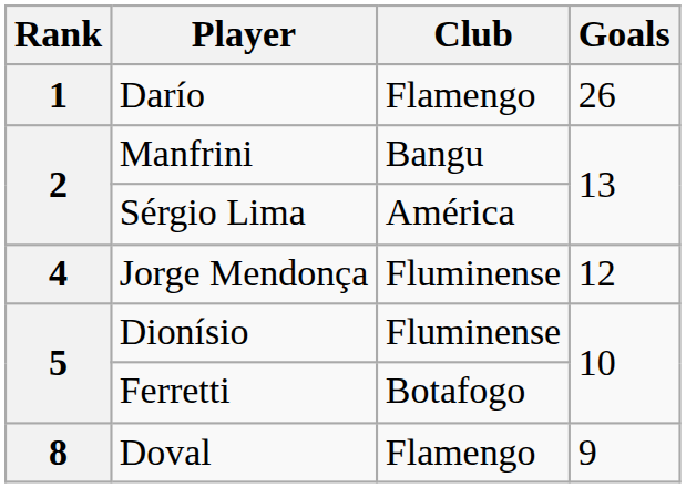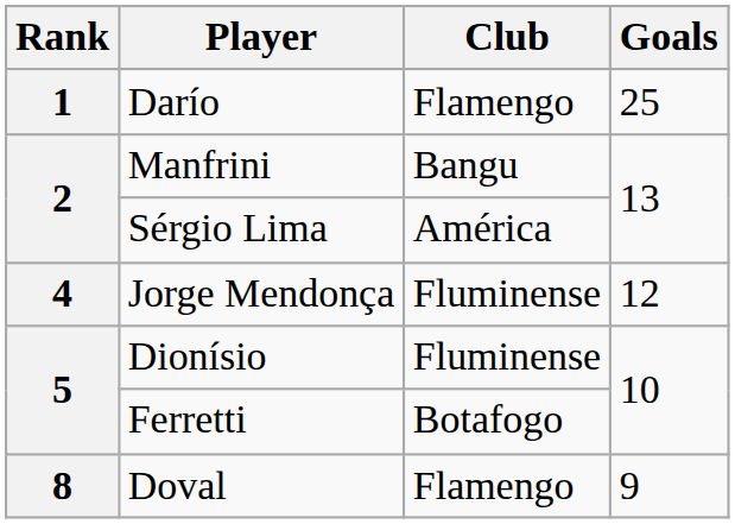 <table class="wikitable">
 <tr>
 <th>Rank</th>
 <th>Player</th>
 <th>Club</th>
 <th>Goals</th>
 </tr>
 <tr>
 <th>1</th>
 <td>Darío</td>
 <td>Flamengo</td>
-<td>26</td>
+<td>25</td>
 </tr>
 <tr>
 <th rowspan="2">2</th>
 <td>Manfrini</td>
 <td>Bangu</td>
 <td rowspan="2">13</td>
 </tr>
 <tr>
 <td>Sérgio Lima</td>
 <td>América</td>
 </tr>
 <tr>
 <th>4</th>
 <td>Jorge Mendonça</td>
 <td>Fluminense</td>
 <td>12</td>
 </tr>
 <tr>
 <th rowspan="2">5</th>
 <td>Dionísio</td>
 <td>Fluminense</td>
 <td rowspan="2">10</td>
 </tr>
 <tr>
 <td>Ferretti</td>
 <td>Botafogo</td>
 </tr>
 <tr>
 <th>8</th>
 <td>Doval</td>
 <td>Flamengo</td>
 <td>9</td>
 </tr>
 </table>
